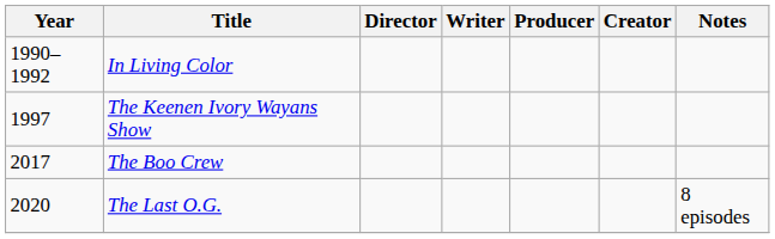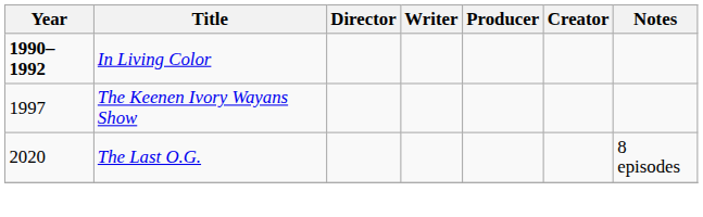 <table class="wikitable">
 <tr>
 <th>Year</th>
 <th>Title</th>
 <th>Director</th>
 <th>Writer</th>
 <th>Producer</th>
 <th>Creator</th>
 <th>Notes</th>
 </tr>
 <tr>
-<td>1990–1992</td>
+<td><strong>1990–1992</strong></td>
 <td><em><a href='#'>In Living Color</a></em></td>
 <td></td>
 <td></td>
 <td></td>
 <td></td>
 <td></td>
 </tr>
 <tr>
 <td>1997</td>
 <td><em><a href='#'>The Keenen Ivory Wayans Show</a></em></td>
-<td></td>
-<td></td>
-<td></td>
-<td></td>
-<td></td>
-</tr>
-<tr>
-<td>2017</td>
-<td><em><a href='#'>The Boo Crew</a></em></td>
 <td></td>
 <td></td>
 <td></td>
 <td></td>
 <td></td>
 </tr>
 <tr>
 <td>2020</td>
 <td><em><a href='#'>The Last O.G.</a></em></td>
 <td></td>
 <td></td>
 <td></td>
 <td></td>
 <td>8 episodes</td>
 </tr>
 <tr>
 </tr>
 </table>
